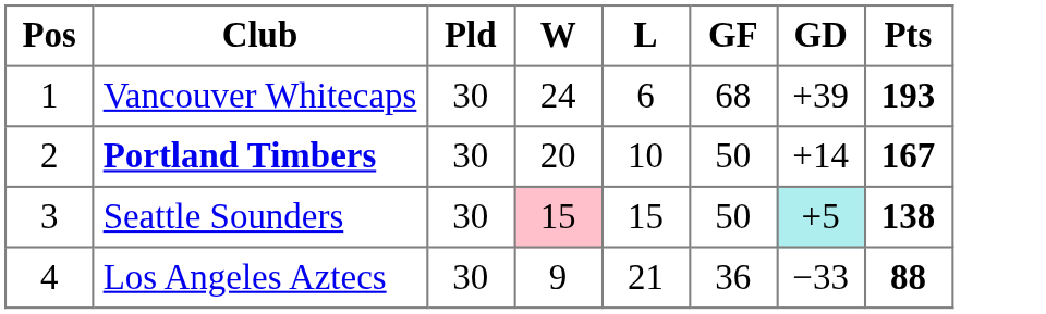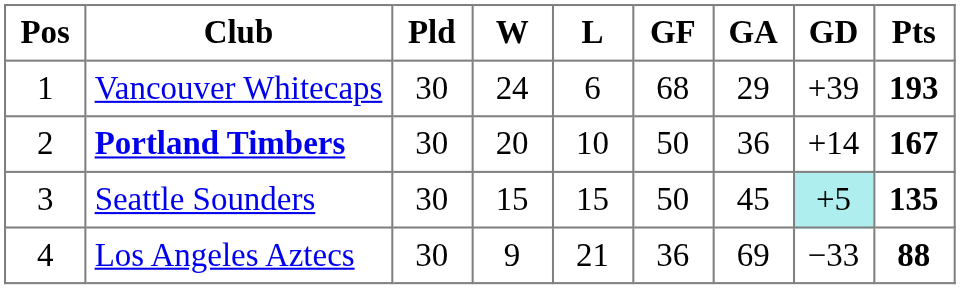 <table class="toccolours" border="1" cellpadding="4" cellspacing="0" style="text-align:center; border-collapse: collapse; margin:0;">
 <tr>
 <th width=30>Pos</th>
 <th>Club</th>
 <th width=30>Pld</th>
 <th width=30>W</th>
 <th width=30>L</th>
 <th width=30>GF</th>
+<th width=30>GA</th>
 <th width=30>GD</th>
 <th width=30>Pts</th>
 </tr>
 <tr>
 <td>1</td>
 <td align=left><a href='#'>Vancouver Whitecaps</a></td>
 <td>30</td>
 <td>24</td>
 <td>6</td>
 <td>68</td>
+<td>29</td>
 <td>+39</td>
 <td><strong>193</strong></td>
 </tr>
 <tr>
 <td>2</td>
 <td align=left><strong><a href='#'>Portland Timbers</a></strong></td>
 <td>30</td>
 <td>20</td>
 <td>10</td>
 <td>50</td>
+<td>36</td>
 <td>+14</td>
 <td><strong>167</strong></td>
 </tr>
 <tr>
 <td>3</td>
 <td align=left><a href='#'>Seattle Sounders</a></td>
 <td>30</td>
-<td style="background: pink;">15</td>
+<td>15</td>
 <td>15</td>
 <td>50</td>
+<td>45</td>
 <td style="background: paleturquoise;">+5</td>
-<td><strong>138</strong></td>
+<td><strong>135</strong></td>
 </tr>
 <tr>
 <td>4</td>
 <td align=left><a href='#'>Los Angeles Aztecs</a></td>
 <td>30</td>
 <td>9</td>
 <td>21</td>
 <td>36</td>
+<td>69</td>
 <td>−33</td>
 <td><strong>88</strong></td>
 </tr>
 </table>
